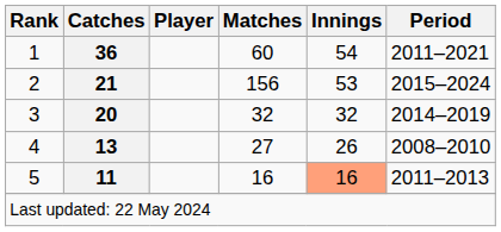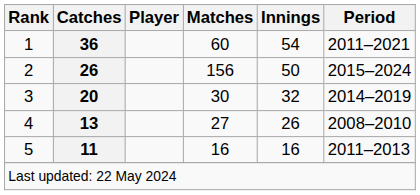 <table class="wikitable">
 <tr>
 <th>Rank</th>
 <th>Catches</th>
 <th>Player</th>
 <th>Matches</th>
 <th>Innings</th>
 <th>Period</th>
 </tr>
 <tr>
 <td align=center>1</td>
 <th scope=row style=text-align:center;>36</th>
 <td></td>
 <td align=center>60</td>
 <td align=center>54</td>
 <td>2011–2021</td>
 </tr>
 <tr>
 <td align=center>2</td>
-<th scope=row style=text-align:center;>21</th>
+<th scope=row style=text-align:center;>26</th>
 <td></td>
 <td align=center>156</td>
-<td align=center>53</td>
+<td align=center>50</td>
 <td>2015–2024</td>
 </tr>
 <tr>
 <td align=center>3</td>
 <th scope=row style=text-align:center;>20</th>
 <td></td>
-<td align=center>32</td>
+<td align=center>30</td>
 <td align=center>32</td>
 <td>2014–2019</td>
 </tr>
 <tr>
 <td align=center>4</td>
 <th scope=row style=text-align:center;>13</th>
 <td></td>
 <td align=center>27</td>
 <td align=center>26</td>
 <td>2008–2010</td>
 </tr>
 <tr>
 <td align=center>5</td>
 <th scope=row style=text-align:center;>11</th>
 <td></td>
 <td align=center>16</td>
-<td align=center style="background: lightsalmon;">16</td>
+<td align=center>16</td>
 <td>2011–2013</td>
 </tr>
 <tr>
 </tr>
 <tr class=sortbottom>
 <td colspan=6><small>Last updated: 22 May 2024</small></td>
 </tr>
 </table>
